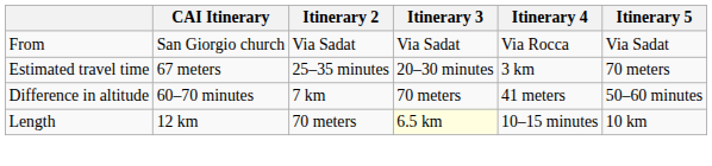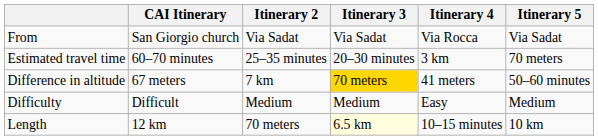 <table class="wikitable">
 <tr>
 <th></th>
 <th>CAI Itinerary</th>
 <th>Itinerary 2</th>
 <th>Itinerary 3</th>
 <th>Itinerary 4</th>
 <th>Itinerary 5</th>
 </tr>
 <tr>
 <td>From</td>
 <td>San Giorgio church</td>
 <td>Via Sadat</td>
 <td>Via Sadat</td>
 <td>Via Rocca</td>
 <td>Via Sadat</td>
 </tr>
 <tr>
 <td>Estimated travel time</td>
-<td>67 meters</td>
+<td>60–70 minutes</td>
 <td>25–35 minutes</td>
 <td>20–30 minutes</td>
 <td>3 km</td>
 <td>70 meters</td>
 </tr>
 <tr>
 <td>Difference in altitude</td>
-<td>60–70 minutes</td>
+<td>67 meters</td>
 <td>7 km</td>
-<td>70 meters</td>
+<td style="background: gold;">70 meters</td>
 <td>41 meters</td>
 <td>50–60 minutes</td>
+</tr>
+<tr>
+<td>Difficulty</td>
+<td>Difficult</td>
+<td>Medium</td>
+<td>Medium</td>
+<td>Easy</td>
+<td>Medium</td>
 </tr>
 <tr>
 <td>Length</td>
 <td>12 km</td>
 <td>70 meters</td>
 <td style="background: lightyellow;">6.5 km</td>
 <td>10–15 minutes</td>
 <td>10 km</td>
 </tr>
 </table>
